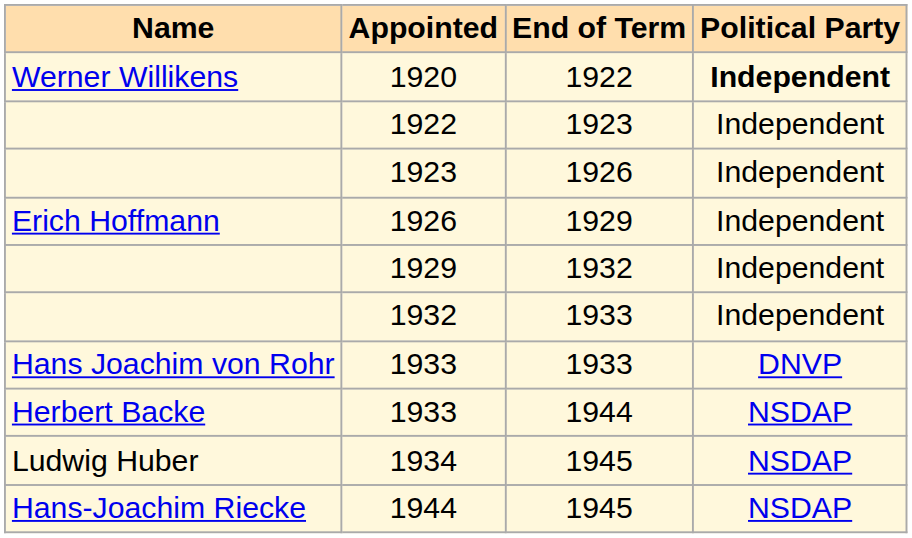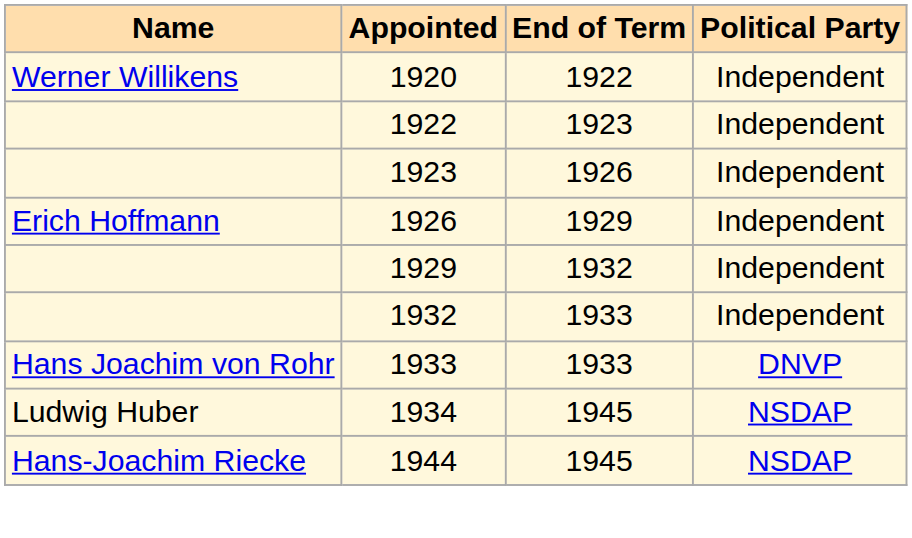 <table class="wikitable">
 <tr>
 <th style="background: rgb(255, 222, 173) none repeat scroll 0% 0%;"><strong>Name</strong></th>
 <th style="background: rgb(255, 222, 173) none repeat scroll 0% 0%;"><strong>Appointed</strong></th>
 <th style="background: rgb(255, 222, 173) none repeat scroll 0% 0%;"><strong>End of Term</strong></th>
 <th style="background: rgb(255, 222, 173) none repeat scroll 0% 0%;"><strong>Political Party</strong></th>
 </tr>
 <tr>
 <td style="background: rgb(255, 248, 220) none repeat scroll 0% 0%;"><a href='#'>Werner Willikens</a></td>
 <td style="background: rgb(255, 248, 220) none repeat scroll 0% 0%;" align="center">1920</td>
 <td style="background: rgb(255, 248, 220) none repeat scroll 0% 0%;" align="center">1922</td>
-<td style="background: rgb(255, 248, 220) none repeat scroll 0% 0%;" align="center"><strong>Independent</strong></td>
+<td style="background: rgb(255, 248, 220) none repeat scroll 0% 0%;" align="center">Independent</td>
 </tr>
 <tr>
 <td style="background: rgb(255, 248, 220) none repeat scroll 0% 0%;"></td>
 <td style="background: rgb(255, 248, 220) none repeat scroll 0% 0%;" align="center">1922</td>
 <td style="background: rgb(255, 248, 220) none repeat scroll 0% 0%;" align="center">1923</td>
 <td style="background: rgb(255, 248, 220) none repeat scroll 0% 0%;" align="center">Independent</td>
 </tr>
 <tr>
 <td style="background: rgb(255, 248, 220) none repeat scroll 0% 0%;"></td>
 <td style="background: rgb(255, 248, 220) none repeat scroll 0% 0%;" align="center">1923</td>
 <td style="background: rgb(255, 248, 220) none repeat scroll 0% 0%;" align="center">1926</td>
 <td style="background: rgb(255, 248, 220) none repeat scroll 0% 0%;" align="center">Independent</td>
 </tr>
 <tr>
 <td style="background: rgb(255, 248, 220) none repeat scroll 0% 0%;"><a href='#'>Erich Hoffmann</a></td>
 <td style="background: rgb(255, 248, 220) none repeat scroll 0% 0%;" align="center">1926</td>
 <td style="background: rgb(255, 248, 220) none repeat scroll 0% 0%;" align="center">1929</td>
 <td style="background: rgb(255, 248, 220) none repeat scroll 0% 0%;" align="center">Independent</td>
 </tr>
 <tr>
 <td style="background: rgb(255, 248, 220) none repeat scroll 0% 0%;"></td>
 <td style="background: rgb(255, 248, 220) none repeat scroll 0% 0%;" align="center">1929</td>
 <td style="background: rgb(255, 248, 220) none repeat scroll 0% 0%;" align="center">1932</td>
 <td style="background: rgb(255, 248, 220) none repeat scroll 0% 0%;" align="center">Independent</td>
 </tr>
 <tr>
 <td style="background: rgb(255, 248, 220) none repeat scroll 0% 0%;"></td>
 <td style="background: rgb(255, 248, 220) none repeat scroll 0% 0%;" align="center">1932</td>
 <td style="background: rgb(255, 248, 220) none repeat scroll 0% 0%;" align="center">1933</td>
 <td style="background: rgb(255, 248, 220) none repeat scroll 0% 0%;" align="center">Independent</td>
 </tr>
 <tr>
 <td style="background: rgb(255, 248, 220) none repeat scroll 0% 0%;"><a href='#'>Hans Joachim von Rohr</a></td>
 <td style="background: rgb(255, 248, 220) none repeat scroll 0% 0%;" align="center">1933</td>
 <td style="background: rgb(255, 248, 220) none repeat scroll 0% 0%;" align="center">1933</td>
 <td style="background: rgb(255, 248, 220) none repeat scroll 0% 0%;" align="center"><a href='#'>DNVP</a></td>
 </tr>
 <tr>
-<td style="background: rgb(255, 248, 220) none repeat scroll 0% 0%;"><a href='#'>Herbert Backe</a></td>
-<td style="background: rgb(255, 248, 220) none repeat scroll 0% 0%;" align="center">1933</td>
-<td style="background: rgb(255, 248, 220) none repeat scroll 0% 0%;" align="center">1944</td>
-<td style="background: rgb(255, 248, 220) none repeat scroll 0% 0%;" align="center"><a href='#'>NSDAP</a></td>
-</tr>
-<tr>
 <td style="background: rgb(255, 248, 220) none repeat scroll 0% 0%;">Ludwig Huber</td>
 <td style="background: rgb(255, 248, 220) none repeat scroll 0% 0%;" align="center">1934</td>
 <td style="background: rgb(255, 248, 220) none repeat scroll 0% 0%;" align="center">1945</td>
 <td style="background: rgb(255, 248, 220) none repeat scroll 0% 0%;" align="center"><a href='#'>NSDAP</a></td>
 </tr>
 <tr>
 <td style="background: rgb(255, 248, 220) none repeat scroll 0% 0%;"><a href='#'>Hans-Joachim Riecke</a></td>
 <td style="background: rgb(255, 248, 220) none repeat scroll 0% 0%;" align="center">1944</td>
 <td style="background: rgb(255, 248, 220) none repeat scroll 0% 0%;" align="center">1945</td>
 <td style="background: rgb(255, 248, 220) none repeat scroll 0% 0%;" align="center"><a href='#'>NSDAP</a></td>
 </tr>
 </table>
